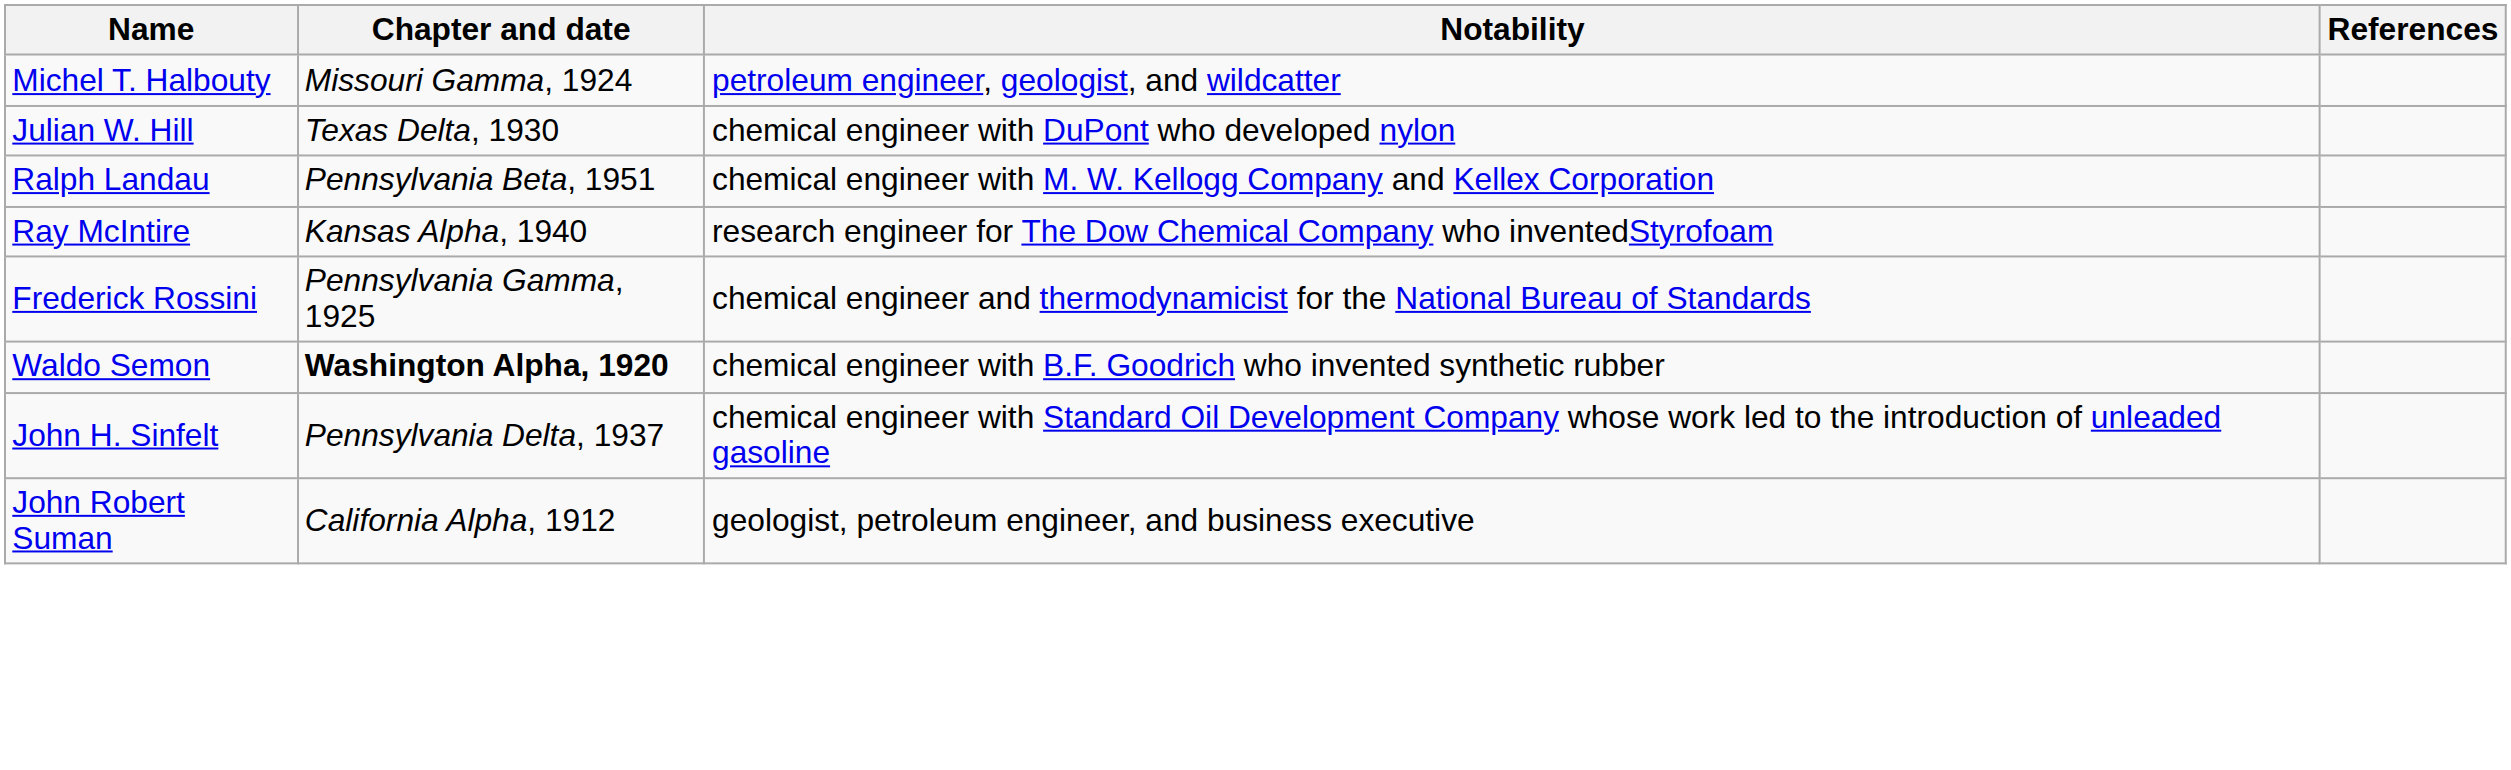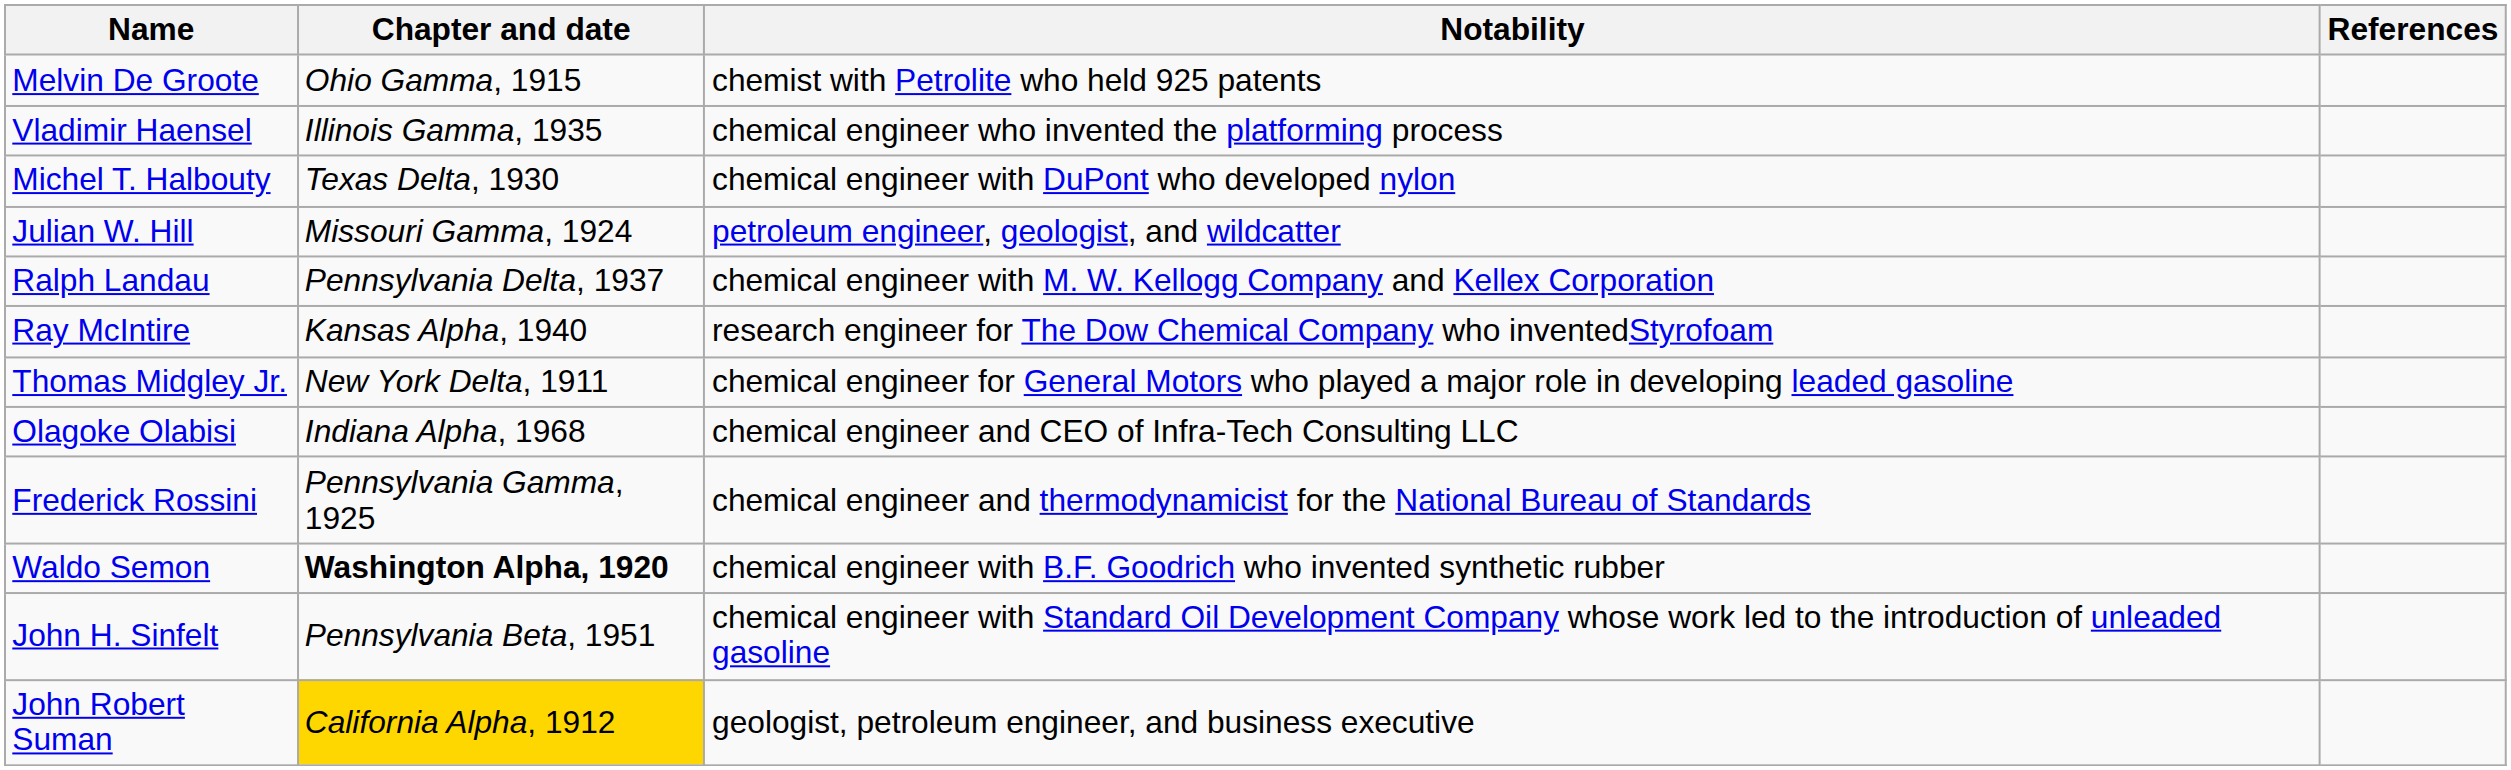 <table class="wikitable sortable" " style="width:100%;">
 <tr>
 <th>Name</th>
 <th>Chapter and date</th>
 <th>Notability</th>
 <th>References</th>
 </tr>
 <tr>
+<td><a href='#'>Melvin De Groote</a></td>
+<td><em>Ohio Gamma</em>, 1915</td>
+<td>chemist with <a href='#'>Petrolite</a> who held 925 patents</td>
+<td></td>
+</tr>
+<tr>
+<td><a href='#'>Vladimir Haensel</a></td>
+<td><em>Illinois Gamma</em>, 1935</td>
+<td>chemical engineer who invented the <a href='#'>platforming</a> process</td>
+<td></td>
+</tr>
+<tr>
 <td><a href='#'>Michel T. Halbouty</a></td>
+<td><em>Texas Delta</em>, 1930</td>
+<td>chemical engineer with <a href='#'>DuPont</a> who developed <a href='#'>nylon</a></td>
+<td></td>
+</tr>
+<tr>
+<td><a href='#'>Julian W. Hill</a></td>
 <td><em>Missouri Gamma</em>, 1924</td>
 <td><a href='#'>petroleum engineer</a>, <a href='#'>geologist</a>, and <a href='#'>wildcatter</a></td>
 <td></td>
 </tr>
 <tr>
-<td><a href='#'>Julian W. Hill</a></td>
-<td><em>Texas Delta</em>, 1930</td>
-<td>chemical engineer with <a href='#'>DuPont</a> who developed <a href='#'>nylon</a></td>
-<td></td>
-</tr>
-<tr>
 <td><a href='#'>Ralph Landau</a></td>
-<td><em>Pennsylvania Beta</em>, 1951</td>
+<td><em>Pennsylvania Delta</em>, 1937</td>
 <td>chemical engineer with <a href='#'>M. W. Kellogg Company</a> and <a href='#'>Kellex Corporation</a></td>
 <td></td>
 </tr>
 <tr>
 <td><a href='#'>Ray McIntire</a></td>
 <td><em>Kansas Alpha</em>, 1940</td>
 <td>research engineer for <a href='#'>The Dow Chemical Company</a> who invented<a href='#'>Styrofoam</a></td>
+<td></td>
+</tr>
+<tr>
+<td><a href='#'>Thomas Midgley Jr.</a></td>
+<td><em>New York Delta</em>, 1911</td>
+<td>chemical engineer for <a href='#'>General Motors</a> who played a major role in developing <a href='#'>leaded gasoline</a></td>
+<td></td>
+</tr>
+<tr>
+<td><a href='#'>Olagoke Olabisi</a></td>
+<td><em>Indiana Alpha</em>, 1968</td>
+<td>chemical engineer and CEO of Infra-Tech Consulting LLC</td>
 <td></td>
 </tr>
 <tr>
 <td><a href='#'>Frederick Rossini</a></td>
 <td><em>Pennsylvania Gamma</em>, 1925</td>
 <td>chemical engineer and <a href='#'>thermodynamicist</a> for the <a href='#'>National Bureau of Standards</a></td>
 <td></td>
 </tr>
 <tr>
 <td><a href='#'>Waldo Semon</a></td>
 <td><strong>Washington Alpha, 1920</strong></td>
 <td>chemical engineer with <a href='#'>B.F. Goodrich</a> who invented synthetic rubber</td>
 <td></td>
 </tr>
 <tr>
 <td><a href='#'>John H. Sinfelt</a></td>
-<td><em>Pennsylvania Delta</em>, 1937</td>
+<td><em>Pennsylvania Beta</em>, 1951</td>
 <td>chemical engineer with <a href='#'>Standard Oil Development Company</a> whose work led to the introduction of <a href='#'>unleaded gasoline</a></td>
 <td></td>
 </tr>
 <tr>
 <td><a href='#'>John Robert Suman</a></td>
-<td><em>California Alpha</em>, 1912</td>
+<td style="background: gold;"><em>California Alpha</em>, 1912</td>
 <td>geologist, petroleum engineer, and business executive</td>
 <td></td>
 </tr>
 </table>
